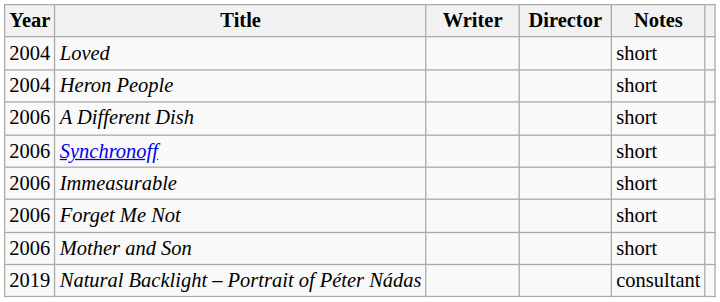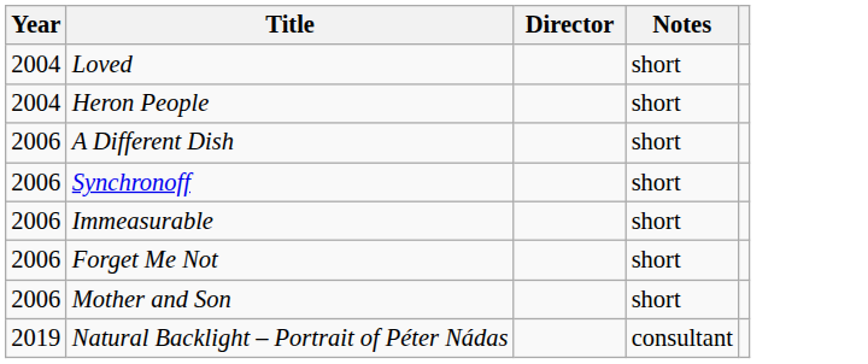 <table class="wikitable">
 <tr>
 <th>Year</th>
 <th>Title</th>
-<th width=65>Writer</th>
 <th width=65>Director</th>
 <th>Notes</th>
 <th scope="col" class="unsortable"></th>
 </tr>
 <tr>
 <td>2004</td>
 <td><em>Loved</em></td>
 <td></td>
-<td></td>
 <td>short</td>
 <td></td>
 </tr>
 <tr>
 <td>2004</td>
 <td><em>Heron People</em></td>
-<td></td>
 <td></td>
 <td>short</td>
 <td></td>
 </tr>
 <tr>
 <td>2006</td>
 <td><em>A Different Dish</em></td>
 <td></td>
-<td></td>
 <td>short</td>
 <td></td>
 </tr>
 <tr>
 <td>2006</td>
 <td><em><a href='#'>Synchronoff</a></em></td>
-<td></td>
 <td></td>
 <td>short</td>
 <td></td>
 </tr>
 <tr>
 <td>2006</td>
 <td><em>Immeasurable</em></td>
 <td></td>
-<td></td>
 <td>short</td>
 <td></td>
 </tr>
 <tr>
 <td>2006</td>
 <td><em>Forget Me Not</em></td>
-<td></td>
 <td></td>
 <td>short</td>
 <td></td>
 </tr>
 <tr>
 <td>2006</td>
 <td><em>Mother and Son</em></td>
 <td></td>
-<td></td>
 <td>short</td>
 <td></td>
 </tr>
 <tr>
 <td>2019</td>
 <td><em>Natural Backlight – Portrait of Péter Nádas</em></td>
 <td></td>
-<td></td>
 <td>consultant</td>
 <td></td>
 </tr>
 </table>
